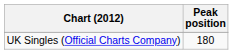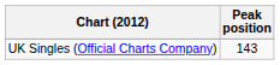 <table class="wikitable sortable">
 <tr>
 <th>Chart (2012)</th>
 <th>Peak<br>position</th>
 </tr>
 <tr>
 </tr>
 <tr>
 </tr>
 <tr>
 </tr>
 <tr>
 </tr>
 <tr>
 <td>UK Singles (<a href='#'>Official Charts Company</a>)</td>
-<td align="center">180</td>
+<td align="center">143</td>
 </tr>
 </table>
